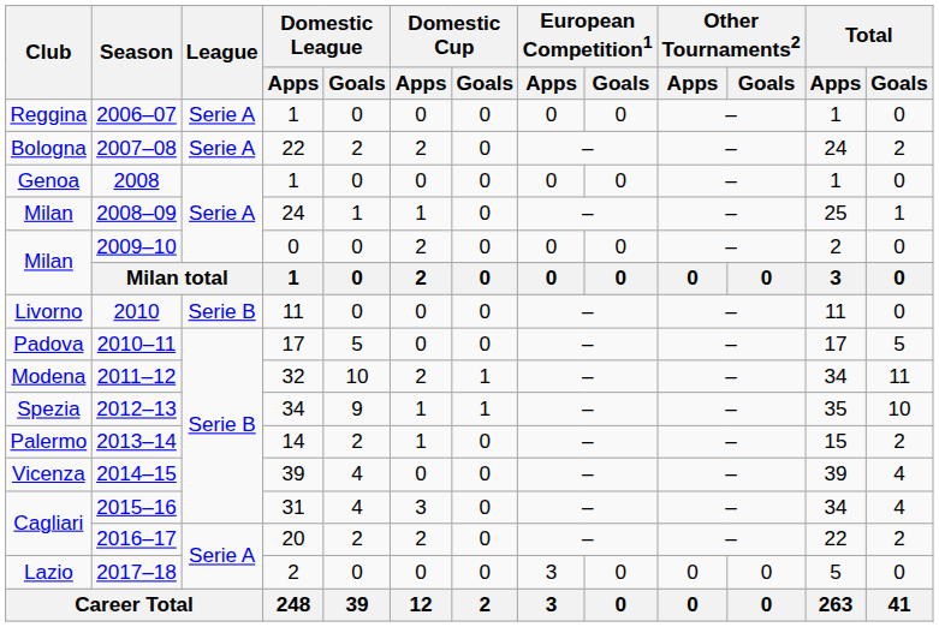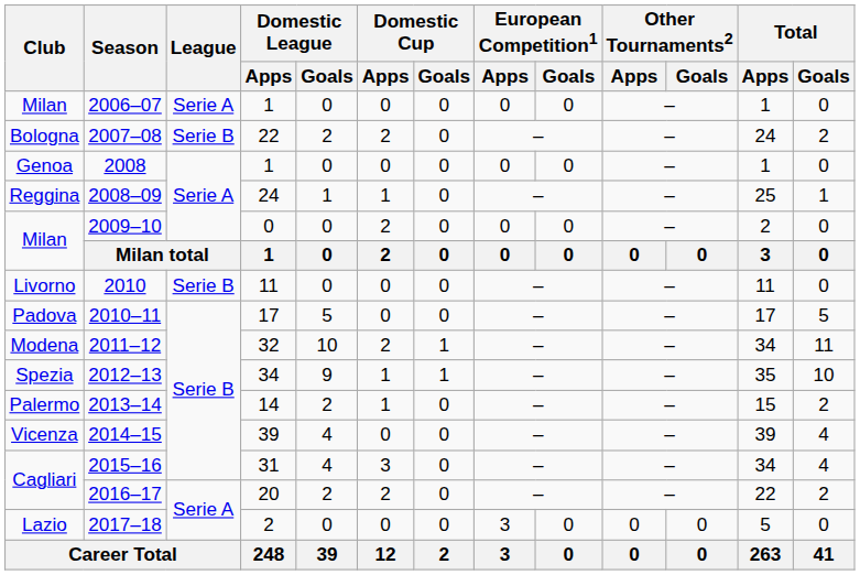 <table class="wikitable" style="text-align:center">
 <tr>
 <th rowspan=2>Club</th>
 <th rowspan=2>Season</th>
 <th rowspan=2>League</th>
 <th colspan=2>Domestic<br>League</th>
 <th colspan=2>Domestic<br>Cup</th>
 <th colspan=2>European<br>Competition<sup>1</sup></th>
 <th colspan=2>Other<br>Tournaments<sup>2</sup></th>
 <th colspan=2>Total</th>
 </tr>
 <tr>
 <th>Apps</th>
 <th>Goals</th>
 <th>Apps</th>
 <th>Goals</th>
 <th>Apps</th>
 <th>Goals</th>
 <th>Apps</th>
 <th>Goals</th>
 <th>Apps</th>
 <th>Goals</th>
 </tr>
 <tr>
-<td><a href='#'>Reggina</a></td>
+<td><a href='#'>Milan</a></td>
 <td><a href='#'>2006–07</a></td>
 <td><a href='#'>Serie A</a></td>
 <td>1</td>
 <td>0</td>
 <td>0</td>
 <td>0</td>
 <td>0</td>
 <td>0</td>
 <td colspan="2">–</td>
 <td>1</td>
 <td>0</td>
 </tr>
 <tr>
 <td><a href='#'>Bologna</a></td>
 <td><a href='#'>2007–08</a></td>
-<td><a href='#'>Serie A</a></td>
+<td><a href='#'>Serie B</a></td>
 <td>22</td>
 <td>2</td>
 <td>2</td>
 <td>0</td>
 <td colspan="2">–</td>
 <td colspan="2">–</td>
 <td>24</td>
 <td>2</td>
 </tr>
 <tr>
 <td><a href='#'>Genoa</a></td>
 <td><a href='#'>2008</a></td>
 <td rowspan="3"><a href='#'>Serie A</a></td>
 <td>1</td>
 <td>0</td>
 <td>0</td>
 <td>0</td>
 <td>0</td>
 <td>0</td>
 <td colspan="2">–</td>
 <td>1</td>
 <td>0</td>
 </tr>
 <tr>
-<td><a href='#'>Milan</a></td>
+<td><a href='#'>Reggina</a></td>
 <td><a href='#'>2008–09</a></td>
 <td>24</td>
 <td>1</td>
 <td>1</td>
 <td>0</td>
 <td colspan="2">–</td>
 <td colspan="2">–</td>
 <td>25</td>
 <td>1</td>
 </tr>
 <tr>
 <td rowspan="2"><a href='#'>Milan</a></td>
 <td><a href='#'>2009–10</a></td>
 <td>0</td>
 <td>0</td>
 <td>2</td>
 <td>0</td>
 <td>0</td>
 <td>0</td>
 <td colspan="2">–</td>
 <td>2</td>
 <td>0</td>
 </tr>
 <tr>
 <th colspan="2">Milan total</th>
 <th>1</th>
 <th>0</th>
 <th>2</th>
 <th>0</th>
 <th>0</th>
 <th>0</th>
 <th>0</th>
 <th>0</th>
 <th>3</th>
 <th>0</th>
 </tr>
 <tr>
 <td><a href='#'>Livorno</a></td>
 <td><a href='#'>2010</a></td>
 <td><a href='#'>Serie B</a></td>
 <td>11</td>
 <td>0</td>
 <td>0</td>
 <td>0</td>
 <td colspan="2">–</td>
 <td colspan="2">–</td>
 <td>11</td>
 <td>0</td>
 </tr>
 <tr>
 <td><a href='#'>Padova</a></td>
 <td><a href='#'>2010–11</a></td>
 <td rowspan="6"><a href='#'>Serie B</a></td>
 <td>17</td>
 <td>5</td>
 <td>0</td>
 <td>0</td>
 <td colspan="2">–</td>
 <td colspan="2">–</td>
 <td>17</td>
 <td>5</td>
 </tr>
 <tr>
 <td><a href='#'>Modena</a></td>
 <td><a href='#'>2011–12</a></td>
 <td>32</td>
 <td>10</td>
 <td>2</td>
 <td>1</td>
 <td colspan="2">–</td>
 <td colspan="2">–</td>
 <td>34</td>
 <td>11</td>
 </tr>
 <tr>
 <td><a href='#'>Spezia</a></td>
 <td><a href='#'>2012–13</a></td>
 <td>34</td>
 <td>9</td>
 <td>1</td>
 <td>1</td>
 <td colspan="2">–</td>
 <td colspan="2">–</td>
 <td>35</td>
 <td>10</td>
 </tr>
 <tr>
 <td><a href='#'>Palermo</a></td>
 <td><a href='#'>2013–14</a></td>
 <td>14</td>
 <td>2</td>
 <td>1</td>
 <td>0</td>
 <td colspan="2">–</td>
 <td colspan="2">–</td>
 <td>15</td>
 <td>2</td>
 </tr>
 <tr>
 <td><a href='#'>Vicenza</a></td>
 <td><a href='#'>2014–15</a></td>
 <td>39</td>
 <td>4</td>
 <td>0</td>
 <td>0</td>
 <td colspan="2">–</td>
 <td colspan="2">–</td>
 <td>39</td>
 <td>4</td>
 </tr>
 <tr>
 <td rowspan="2"><a href='#'>Cagliari</a></td>
 <td><a href='#'>2015–16</a></td>
 <td>31</td>
 <td>4</td>
 <td>3</td>
 <td>0</td>
 <td colspan="2">–</td>
 <td colspan="2">–</td>
 <td>34</td>
 <td>4</td>
 </tr>
 <tr>
 <td><a href='#'>2016–17</a></td>
 <td rowspan="2"><a href='#'>Serie A</a></td>
 <td>20</td>
 <td>2</td>
 <td>2</td>
 <td>0</td>
 <td colspan="2">–</td>
 <td colspan="2">–</td>
 <td>22</td>
 <td>2</td>
 </tr>
 <tr>
 <td><a href='#'>Lazio</a></td>
 <td><a href='#'>2017–18</a></td>
 <td>2</td>
 <td>0</td>
 <td>0</td>
 <td>0</td>
 <td>3</td>
 <td>0</td>
 <td>0</td>
 <td>0</td>
 <td>5</td>
 <td>0</td>
 </tr>
 <tr>
 <th colspan=3>Career Total</th>
 <th>248</th>
 <th>39</th>
 <th>12</th>
 <th>2</th>
 <th>3</th>
 <th>0</th>
 <th>0</th>
 <th>0</th>
 <th>263</th>
 <th>41</th>
 </tr>
 </table>
